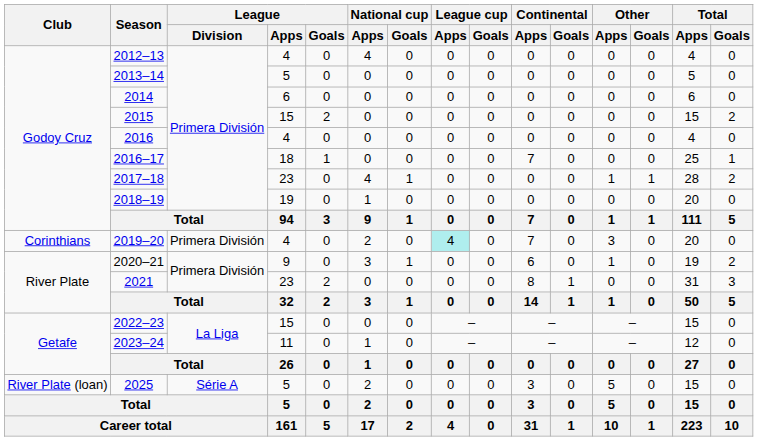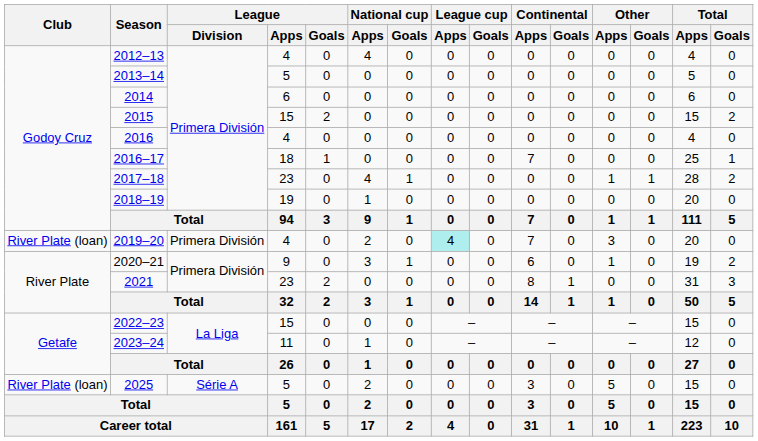 <table class="wikitable" style="text-align:center">
 <tr>
 <th rowspan="2">Club</th>
 <th rowspan="2">Season</th>
 <th colspan="3">League</th>
 <th colspan="2">National cup</th>
 <th colspan="2">League cup</th>
 <th colspan="2">Continental</th>
 <th colspan="2">Other</th>
 <th colspan="2">Total</th>
 </tr>
 <tr>
 <th>Division</th>
 <th>Apps</th>
 <th>Goals</th>
 <th>Apps</th>
 <th>Goals</th>
 <th>Apps</th>
 <th>Goals</th>
 <th>Apps</th>
 <th>Goals</th>
 <th>Apps</th>
 <th>Goals</th>
 <th>Apps</th>
 <th>Goals</th>
 </tr>
 <tr>
 <td rowspan="9"><a href='#'>Godoy Cruz</a></td>
 <td><a href='#'>2012–13</a></td>
 <td rowspan="8"><a href='#'>Primera División</a></td>
 <td>4</td>
 <td>0</td>
 <td>4</td>
 <td>0</td>
 <td>0</td>
 <td>0</td>
 <td>0</td>
 <td>0</td>
 <td>0</td>
 <td>0</td>
 <td>4</td>
 <td>0</td>
 </tr>
 <tr>
 <td><a href='#'>2013–14</a></td>
 <td>5</td>
 <td>0</td>
 <td>0</td>
 <td>0</td>
 <td>0</td>
 <td>0</td>
 <td>0</td>
 <td>0</td>
 <td>0</td>
 <td>0</td>
 <td>5</td>
 <td>0</td>
 </tr>
 <tr>
 <td><a href='#'>2014</a></td>
 <td>6</td>
 <td>0</td>
 <td>0</td>
 <td>0</td>
 <td>0</td>
 <td>0</td>
 <td>0</td>
 <td>0</td>
 <td>0</td>
 <td>0</td>
 <td>6</td>
 <td>0</td>
 </tr>
 <tr>
 <td><a href='#'>2015</a></td>
 <td>15</td>
 <td>2</td>
 <td>0</td>
 <td>0</td>
 <td>0</td>
 <td>0</td>
 <td>0</td>
 <td>0</td>
 <td>0</td>
 <td>0</td>
 <td>15</td>
 <td>2</td>
 </tr>
 <tr>
 <td><a href='#'>2016</a></td>
 <td>4</td>
 <td>0</td>
 <td>0</td>
 <td>0</td>
 <td>0</td>
 <td>0</td>
 <td>0</td>
 <td>0</td>
 <td>0</td>
 <td>0</td>
 <td>4</td>
 <td>0</td>
 </tr>
 <tr>
 <td><a href='#'>2016–17</a></td>
 <td>18</td>
 <td>1</td>
 <td>0</td>
 <td>0</td>
 <td>0</td>
 <td>0</td>
 <td>7</td>
 <td>0</td>
 <td>0</td>
 <td>0</td>
 <td>25</td>
 <td>1</td>
 </tr>
 <tr>
 <td><a href='#'>2017–18</a></td>
 <td>23</td>
 <td>0</td>
 <td>4</td>
 <td>1</td>
 <td>0</td>
 <td>0</td>
 <td>0</td>
 <td>0</td>
 <td>1</td>
 <td>1</td>
 <td>28</td>
 <td>2</td>
 </tr>
 <tr>
 <td><a href='#'>2018–19</a></td>
 <td>19</td>
 <td>0</td>
 <td>1</td>
 <td>0</td>
 <td>0</td>
 <td>0</td>
 <td>0</td>
 <td>0</td>
 <td>0</td>
 <td>0</td>
 <td>20</td>
 <td>0</td>
 </tr>
 <tr>
 <th colspan="2">Total</th>
 <th>94</th>
 <th>3</th>
 <th>9</th>
 <th>1</th>
 <th>0</th>
 <th>0</th>
 <th>7</th>
 <th>0</th>
 <th>1</th>
 <th>1</th>
 <th>111</th>
 <th>5</th>
 </tr>
 <tr>
-<td rowspan="1"><a href='#'>Corinthians</a></td>
+<td><a href='#'>River Plate</a> (loan)</td>
 <td><a href='#'>2019–20</a></td>
 <td>Primera División</td>
 <td>4</td>
 <td>0</td>
 <td>2</td>
 <td>0</td>
 <td style="background: paleturquoise;">4</td>
 <td>0</td>
 <td>7</td>
 <td>0</td>
 <td>3</td>
 <td>0</td>
 <td>20</td>
 <td>0</td>
 </tr>
 <tr>
 <td rowspan="3">River Plate</td>
 <td>2020–21</td>
 <td rowspan="2">Primera División</td>
 <td>9</td>
 <td>0</td>
 <td>3</td>
 <td>1</td>
 <td>0</td>
 <td>0</td>
 <td>6</td>
 <td>0</td>
 <td>1</td>
 <td>0</td>
 <td>19</td>
 <td>2</td>
 </tr>
 <tr>
 <td><a href='#'>2021</a></td>
 <td>23</td>
 <td>2</td>
 <td>0</td>
 <td>0</td>
 <td>0</td>
 <td>0</td>
 <td>8</td>
 <td>1</td>
 <td>0</td>
 <td>0</td>
 <td>31</td>
 <td>3</td>
 </tr>
 <tr>
 <th colspan="2">Total</th>
 <th>32</th>
 <th>2</th>
 <th>3</th>
 <th>1</th>
 <th>0</th>
 <th>0</th>
 <th>14</th>
 <th>1</th>
 <th>1</th>
 <th>0</th>
 <th>50</th>
 <th>5</th>
 </tr>
 <tr>
 <td rowspan="3"><a href='#'>Getafe</a></td>
 <td><a href='#'>2022–23</a></td>
 <td rowspan="2"><a href='#'>La Liga</a></td>
 <td>15</td>
 <td>0</td>
 <td>0</td>
 <td>0</td>
 <td colspan="2">–</td>
 <td colspan="2">–</td>
 <td colspan="2">–</td>
 <td>15</td>
 <td>0</td>
 </tr>
 <tr>
 <td><a href='#'>2023–24</a></td>
 <td>11</td>
 <td>0</td>
 <td>1</td>
 <td>0</td>
 <td colspan="2">–</td>
 <td colspan="2">–</td>
 <td colspan="2">–</td>
 <td>12</td>
 <td>0</td>
 </tr>
 <tr>
 <th colspan="2">Total</th>
 <th>26</th>
 <th>0</th>
 <th>1</th>
 <th>0</th>
 <th>0</th>
 <th>0</th>
 <th>0</th>
 <th>0</th>
 <th>0</th>
 <th>0</th>
 <th>27</th>
 <th>0</th>
 </tr>
 <tr>
 <td><a href='#'>River Plate</a> (loan)</td>
 <td><a href='#'>2025</a></td>
 <td><a href='#'>Série A</a></td>
 <td>5</td>
 <td>0</td>
 <td>2</td>
 <td>0</td>
 <td>0</td>
 <td>0</td>
 <td>3</td>
 <td>0</td>
 <td>5</td>
 <td>0</td>
 <td>15</td>
 <td>0</td>
 </tr>
 <tr>
 <th colspan="3">Total</th>
 <th>5</th>
 <th>0</th>
 <th>2</th>
 <th>0</th>
 <th>0</th>
 <th>0</th>
 <th>3</th>
 <th>0</th>
 <th>5</th>
 <th>0</th>
 <th>15</th>
 <th>0</th>
 </tr>
 <tr>
 <th colspan="3">Career total</th>
 <th>161</th>
 <th>5</th>
 <th>17</th>
 <th>2</th>
 <th>4</th>
 <th>0</th>
 <th>31</th>
 <th>1</th>
 <th>10</th>
 <th>1</th>
 <th>223</th>
 <th>10</th>
 </tr>
 </table>
